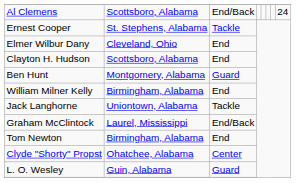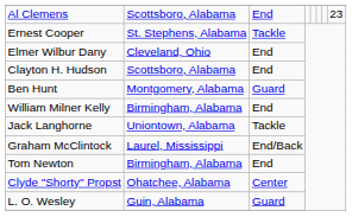 <table class="wikitable">
 <tr>
 </tr>
 <tr>
 <td><a href='#'>Al Clemens</a></td>
 <td><a href='#'>Scottsboro, Alabama</a></td>
-<td>End/Back</td>
+<td><a href='#'>End</a></td>
 <td></td>
 <td></td>
 <td></td>
 <td></td>
-<td>24</td>
+<td>23</td>
 </tr>
 <tr>
 <td>Ernest Cooper</td>
 <td><a href='#'>St. Stephens, Alabama</a></td>
 <td><a href='#'>Tackle</a></td>
 </tr>
 <tr>
 <td>Elmer Wilbur Dany</td>
 <td><a href='#'>Cleveland, Ohio</a></td>
 <td>End</td>
 </tr>
 <tr>
 <td>Clayton H. Hudson</td>
 <td><a href='#'>Scottsboro, Alabama</a></td>
 <td>End</td>
 </tr>
 <tr>
 <td>Ben Hunt</td>
 <td><a href='#'>Montgomery, Alabama</a></td>
 <td><a href='#'>Guard</a></td>
 </tr>
 <tr>
 <td>William Milner Kelly</td>
 <td><a href='#'>Birmingham, Alabama</a></td>
 <td>End</td>
 </tr>
 <tr>
 <td>Jack Langhorne</td>
 <td><a href='#'>Uniontown, Alabama</a></td>
 <td>Tackle</td>
 </tr>
 <tr>
 <td>Graham McClintock</td>
 <td><a href='#'>Laurel, Mississippi</a></td>
 <td>End/Back</td>
 </tr>
 <tr>
 <td>Tom Newton</td>
 <td><a href='#'>Birmingham, Alabama</a></td>
 <td>End</td>
 </tr>
 <tr>
 <td><a href='#'>Clyde "Shorty" Propst</a></td>
 <td><a href='#'>Ohatchee, Alabama</a></td>
 <td><a href='#'>Center</a></td>
 </tr>
 <tr>
 <td>L. O. Wesley</td>
 <td><a href='#'>Guin, Alabama</a></td>
 <td><a href='#'>Guard</a></td>
 </tr>
 <tr>
 </tr>
 </table>
